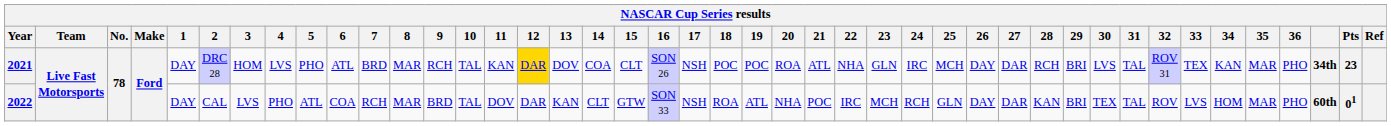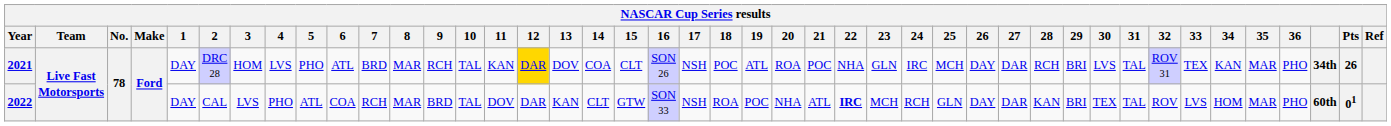 <table class="wikitable" style="text-align:center; font-size:75%">
 <tr>
 <th colspan=43><a href='#'>NASCAR Cup Series</a> results</th>
 </tr>
 <tr>
 <th>Year</th>
 <th>Team</th>
 <th>No.</th>
 <th>Make</th>
 <th>1</th>
 <th>2</th>
 <th>3</th>
 <th>4</th>
 <th>5</th>
 <th>6</th>
 <th>7</th>
 <th>8</th>
 <th>9</th>
 <th>10</th>
 <th>11</th>
 <th>12</th>
 <th>13</th>
 <th>14</th>
 <th>15</th>
 <th>16</th>
 <th>17</th>
 <th>18</th>
 <th>19</th>
 <th>20</th>
 <th>21</th>
 <th>22</th>
 <th>23</th>
 <th>24</th>
 <th>25</th>
 <th>26</th>
 <th>27</th>
 <th>28</th>
 <th>29</th>
 <th>30</th>
 <th>31</th>
 <th>32</th>
 <th>33</th>
 <th>34</th>
 <th>35</th>
 <th>36</th>
 <th></th>
 <th>Pts</th>
 <th>Ref</th>
 </tr>
 <tr>
 <th><a href='#'>2021</a></th>
 <th rowspan=2><a href='#'>Live Fast Motorsports</a></th>
 <th rowspan=2>78</th>
 <th rowspan=2><a href='#'>Ford</a></th>
 <td><a href='#'>DAY</a></td>
 <td style="background:#CFCFFF;"><a href='#'>DRC</a><br><small>28</small></td>
 <td><a href='#'>HOM</a></td>
 <td><a href='#'>LVS</a></td>
 <td><a href='#'>PHO</a></td>
 <td><a href='#'>ATL</a></td>
 <td><a href='#'>BRD</a></td>
 <td><a href='#'>MAR</a></td>
 <td><a href='#'>RCH</a></td>
 <td><a href='#'>TAL</a></td>
 <td><a href='#'>KAN</a></td>
 <td style="background: gold;"><a href='#'>DAR</a></td>
 <td><a href='#'>DOV</a></td>
 <td><a href='#'>COA</a></td>
 <td><a href='#'>CLT</a></td>
 <td style="background:#CFCFFF;"><a href='#'>SON</a><br><small>26</small></td>
 <td><a href='#'>NSH</a></td>
 <td><a href='#'>POC</a></td>
+<td><a href='#'>ATL</a></td>
+<td><a href='#'>ROA</a></td>
 <td><a href='#'>POC</a></td>
-<td><a href='#'>ROA</a></td>
-<td><a href='#'>ATL</a></td>
 <td><a href='#'>NHA</a></td>
 <td><a href='#'>GLN</a></td>
 <td><a href='#'>IRC</a></td>
 <td><a href='#'>MCH</a></td>
 <td><a href='#'>DAY</a></td>
 <td><a href='#'>DAR</a></td>
 <td><a href='#'>RCH</a></td>
 <td><a href='#'>BRI</a></td>
 <td><a href='#'>LVS</a></td>
 <td><a href='#'>TAL</a></td>
 <td style="background:#CFCFFF;"><a href='#'>ROV</a><br><small>31</small></td>
 <td><a href='#'>TEX</a></td>
 <td><a href='#'>KAN</a></td>
 <td><a href='#'>MAR</a></td>
 <td><a href='#'>PHO</a></td>
 <th>34th</th>
-<th>23</th>
+<th>26</th>
 <th></th>
 </tr>
 <tr>
 <th><a href='#'>2022</a></th>
 <td><a href='#'>DAY</a></td>
 <td><a href='#'>CAL</a></td>
 <td><a href='#'>LVS</a></td>
 <td><a href='#'>PHO</a></td>
 <td><a href='#'>ATL</a></td>
 <td><a href='#'>COA</a></td>
 <td><a href='#'>RCH</a></td>
 <td><a href='#'>MAR</a></td>
 <td><a href='#'>BRD</a></td>
 <td><a href='#'>TAL</a></td>
 <td><a href='#'>DOV</a></td>
 <td><a href='#'>DAR</a></td>
 <td><a href='#'>KAN</a></td>
 <td><a href='#'>CLT</a></td>
 <td><a href='#'>GTW</a></td>
 <td style="background:#CFCFFF;"><a href='#'>SON</a><br><small>33</small></td>
 <td><a href='#'>NSH</a></td>
 <td><a href='#'>ROA</a></td>
+<td><a href='#'>POC</a></td>
+<td><a href='#'>NHA</a></td>
 <td><a href='#'>ATL</a></td>
-<td><a href='#'>NHA</a></td>
-<td><a href='#'>POC</a></td>
-<td><a href='#'>IRC</a></td>
+<td><strong><a href='#'>IRC</a></strong></td>
 <td><a href='#'>MCH</a></td>
 <td><a href='#'>RCH</a></td>
 <td><a href='#'>GLN</a></td>
 <td><a href='#'>DAY</a></td>
 <td><a href='#'>DAR</a></td>
 <td><a href='#'>KAN</a></td>
 <td><a href='#'>BRI</a></td>
 <td><a href='#'>TEX</a></td>
 <td><a href='#'>TAL</a></td>
 <td><a href='#'>ROV</a></td>
 <td><a href='#'>LVS</a></td>
 <td><a href='#'>HOM</a></td>
 <td><a href='#'>MAR</a></td>
 <td><a href='#'>PHO</a></td>
 <th>60th</th>
 <th>0<sup>1</sup></th>
 <th></th>
 </tr>
 </table>
